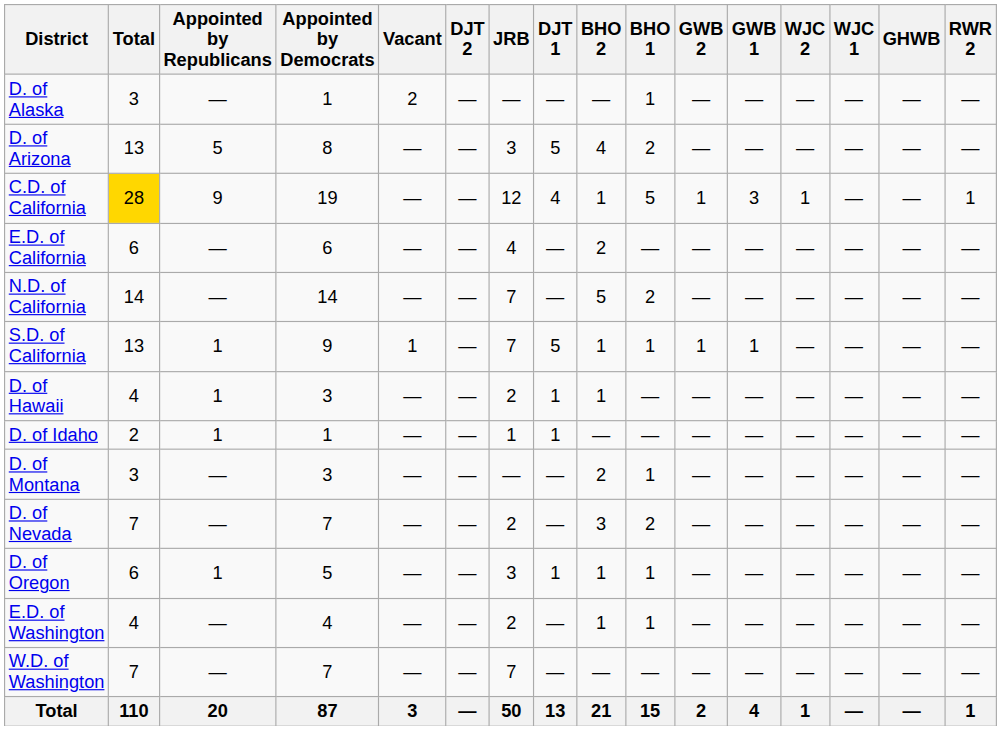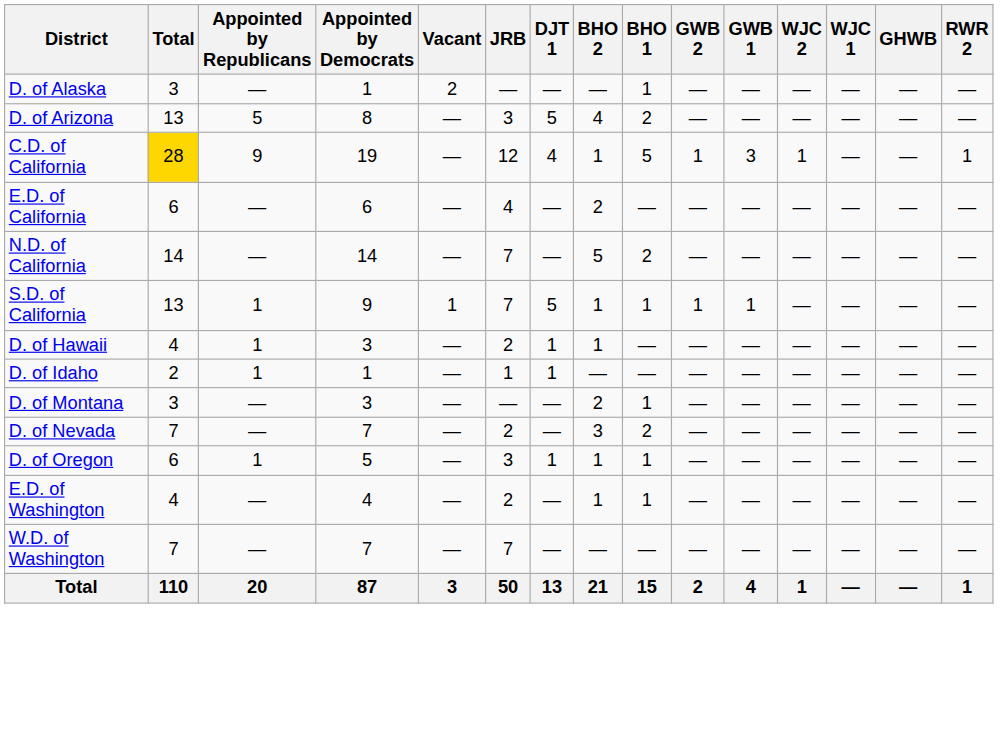 <table class="wikitable" style="text-align:center;">
 <tr>
 <th>District</th>
 <th>Total</th>
 <th>Appointed<br>by<br>Republicans</th>
 <th>Appointed<br>by<br>Democrats</th>
 <th>Vacant</th>
-<th>DJT<br>2</th>
 <th>JRB</th>
 <th>DJT<br>1</th>
 <th>BHO<br>2</th>
 <th>BHO<br>1</th>
 <th>GWB<br>2</th>
 <th>GWB<br>1</th>
 <th>WJC<br>2</th>
 <th>WJC<br>1</th>
 <th>GHWB</th>
 <th>RWR<br>2</th>
 </tr>
 <tr>
 <td style="text-align:left;"><a href='#'>D. of Alaska</a></td>
 <td>3</td>
 <td>—</td>
 <td>1</td>
 <td>2</td>
 <td>—</td>
 <td>—</td>
 <td>—</td>
-<td>—</td>
 <td>1</td>
 <td>—</td>
 <td>—</td>
 <td>—</td>
 <td>—</td>
 <td>—</td>
 <td>—</td>
 </tr>
 <tr>
 <td style="text-align:left;"><a href='#'>D. of Arizona</a></td>
 <td>13</td>
 <td>5</td>
 <td>8</td>
-<td>—</td>
 <td>—</td>
 <td>3</td>
 <td>5</td>
 <td>4</td>
 <td>2</td>
 <td>—</td>
 <td>—</td>
 <td>—</td>
 <td>—</td>
 <td>—</td>
 <td>—</td>
 </tr>
 <tr>
 <td style="text-align:left;"><a href='#'>C.D. of California</a></td>
 <td style="background: gold;">28</td>
 <td>9</td>
 <td>19</td>
 <td>—</td>
-<td>—</td>
 <td>12</td>
 <td>4</td>
 <td>1</td>
 <td>5</td>
 <td>1</td>
 <td>3</td>
 <td>1</td>
 <td>—</td>
 <td>—</td>
 <td>1</td>
 </tr>
 <tr>
 <td style="text-align:left;"><a href='#'>E.D. of California</a></td>
 <td>6</td>
 <td>—</td>
 <td>6</td>
-<td>—</td>
 <td>—</td>
 <td>4</td>
 <td>—</td>
 <td>2</td>
 <td>—</td>
 <td>—</td>
 <td>—</td>
 <td>—</td>
 <td>—</td>
 <td>—</td>
 <td>—</td>
 </tr>
 <tr>
 <td style="text-align:left;"><a href='#'>N.D. of California</a></td>
 <td>14</td>
 <td>—</td>
 <td>14</td>
 <td>—</td>
-<td>—</td>
 <td>7</td>
 <td>—</td>
 <td>5</td>
 <td>2</td>
 <td>—</td>
 <td>—</td>
 <td>—</td>
 <td>—</td>
 <td>—</td>
 <td>—</td>
 </tr>
 <tr>
 <td style="text-align:left;"><a href='#'>S.D. of California</a></td>
 <td>13</td>
 <td>1</td>
 <td>9</td>
 <td>1</td>
-<td>—</td>
 <td>7</td>
 <td>5</td>
 <td>1</td>
 <td>1</td>
 <td>1</td>
 <td>1</td>
 <td>—</td>
 <td>—</td>
 <td>—</td>
 <td>—</td>
 </tr>
 <tr>
 <td style="text-align:left;"><a href='#'>D. of Hawaii</a></td>
 <td>4</td>
 <td>1</td>
 <td>3</td>
 <td>—</td>
-<td>—</td>
 <td>2</td>
 <td>1</td>
 <td>1</td>
 <td>—</td>
 <td>—</td>
 <td>—</td>
 <td>—</td>
 <td>—</td>
 <td>—</td>
 <td>—</td>
 </tr>
 <tr>
 <td style="text-align:left;"><a href='#'>D. of Idaho</a></td>
 <td>2</td>
 <td>1</td>
 <td>1</td>
-<td>—</td>
 <td>—</td>
 <td>1</td>
 <td>1</td>
 <td>—</td>
 <td>—</td>
 <td>—</td>
 <td>—</td>
 <td>—</td>
 <td>—</td>
 <td>—</td>
 <td>—</td>
 </tr>
 <tr>
 <td style="text-align:left;"><a href='#'>D. of Montana</a></td>
 <td>3</td>
 <td>—</td>
 <td>3</td>
 <td>—</td>
 <td>—</td>
 <td>—</td>
-<td>—</td>
 <td>2</td>
 <td>1</td>
 <td>—</td>
 <td>—</td>
 <td>—</td>
 <td>—</td>
 <td>—</td>
 <td>—</td>
 </tr>
 <tr>
 <td style="text-align:left;"><a href='#'>D. of Nevada</a></td>
 <td>7</td>
 <td>—</td>
 <td>7</td>
-<td>—</td>
 <td>—</td>
 <td>2</td>
 <td>—</td>
 <td>3</td>
 <td>2</td>
 <td>—</td>
 <td>—</td>
 <td>—</td>
 <td>—</td>
 <td>—</td>
 <td>—</td>
 </tr>
 <tr>
 <td style="text-align:left;"><a href='#'>D. of Oregon</a></td>
 <td>6</td>
 <td>1</td>
 <td>5</td>
 <td>—</td>
-<td>—</td>
 <td>3</td>
 <td>1</td>
 <td>1</td>
 <td>1</td>
 <td>—</td>
 <td>—</td>
 <td>—</td>
 <td>—</td>
 <td>—</td>
 <td>—</td>
 </tr>
 <tr>
 <td style="text-align:left;"><a href='#'>E.D. of Washington</a></td>
 <td>4</td>
 <td>—</td>
 <td>4</td>
-<td>—</td>
 <td>—</td>
 <td>2</td>
 <td>—</td>
 <td>1</td>
 <td>1</td>
 <td>—</td>
 <td>—</td>
 <td>—</td>
 <td>—</td>
 <td>—</td>
 <td>—</td>
 </tr>
 <tr>
 <td style="text-align:left;"><a href='#'>W.D. of Washington</a></td>
 <td>7</td>
 <td>—</td>
 <td>7</td>
 <td>—</td>
-<td>—</td>
 <td>7</td>
 <td>—</td>
 <td>—</td>
 <td>—</td>
 <td>—</td>
 <td>—</td>
 <td>—</td>
 <td>—</td>
 <td>—</td>
 <td>—</td>
 </tr>
 <tr>
 <th>Total</th>
 <th>110</th>
 <th>20</th>
 <th>87</th>
 <th>3</th>
-<th>—</th>
 <th>50</th>
 <th>13</th>
 <th>21</th>
 <th>15</th>
 <th>2</th>
 <th>4</th>
 <th>1</th>
 <th>—</th>
 <th>—</th>
 <th>1</th>
 </tr>
 </table>
